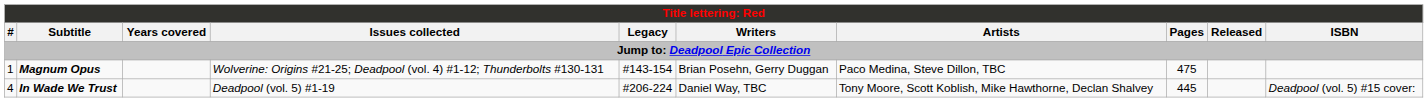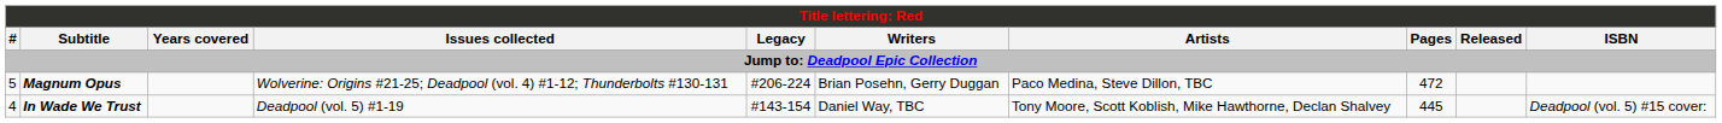 <table class="wikitable sortable" width="98%">
 <tr>
 <th colspan=10 style="background-color: #31312D; color: red;">Title lettering: Red</th>
 </tr>
 <tr>
 <th class="unsortable">#</th>
 <th class="unsortable">Subtitle</th>
 <th>Years covered</th>
 <th class="unsortable">Issues collected</th>
 <th>Legacy</th>
 <th class="unsortable">Writers</th>
 <th class="unsortable">Artists</th>
 <th class="unsortable">Pages</th>
 <th>Released</th>
 <th class="unsortable">ISBN</th>
 </tr>
 <tr>
 <th colspan=10 style="background-color: silver;">Jump to: <a href='#'><em>Deadpool</em> <em>Epic Collection</em></a></th>
 </tr>
 <tr>
-<td>1</td>
+<td>5</td>
 <td><strong><em>Magnum Opus</em></strong></td>
 <td></td>
 <td><em>Wolverine: Origins</em> #21-25; <em>Deadpool</em> (vol. 4) #1-12; <em>Thunderbolts</em> #130-131</td>
-<td style="text-align: center;">#143-154</td>
+<td style="text-align: center;">#206-224</td>
 <td>Brian Posehn, Gerry Duggan</td>
 <td>Paco Medina, Steve Dillon, TBC</td>
-<td style="text-align: center;">475</td>
+<td style="text-align: center;">472</td>
 <td></td>
 <td></td>
 </tr>
 <tr>
 <td>4</td>
 <td><strong><em>In Wade We Trust</em></strong></td>
 <td></td>
 <td><em>Deadpool</em> (vol. 5) #1-19</td>
-<td style="text-align: center;">#206-224</td>
+<td style="text-align: center;">#143-154</td>
 <td>Daniel Way, TBC</td>
 <td>Tony Moore, Scott Koblish, Mike Hawthorne, Declan Shalvey</td>
 <td style="text-align: center;">445</td>
 <td></td>
 <td><em>Deadpool</em> (vol. 5) #15 cover: </td>
 </tr>
 </table>
